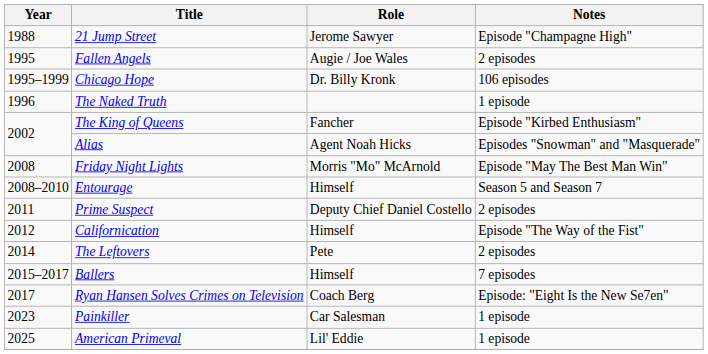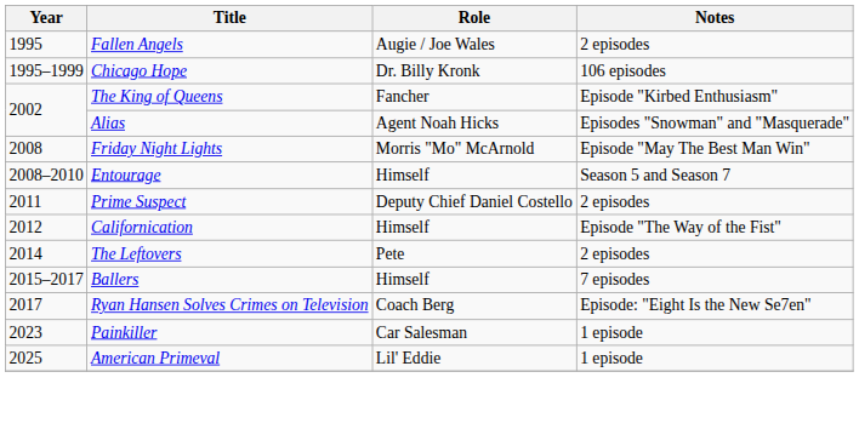 <table class="wikitable">
 <tr>
 <th>Year</th>
 <th>Title</th>
 <th>Role</th>
 <th>Notes</th>
-</tr>
-<tr>
-<td>1988</td>
-<td><em><a href='#'>21 Jump Street</a></em></td>
-<td>Jerome Sawyer</td>
-<td>Episode "Champagne High"</td>
 </tr>
 <tr>
 <td>1995</td>
 <td><em><a href='#'>Fallen Angels</a></em></td>
 <td>Augie / Joe Wales</td>
 <td>2 episodes</td>
 </tr>
 <tr>
 <td>1995–1999</td>
 <td><em><a href='#'>Chicago Hope</a></em></td>
 <td>Dr. Billy Kronk</td>
 <td>106 episodes</td>
-</tr>
-<tr>
-<td>1996</td>
-<td><em><a href='#'>The Naked Truth</a></em></td>
-<td></td>
-<td>1 episode</td>
 </tr>
 <tr>
 <td rowspan=2>2002</td>
 <td><em><a href='#'>The King of Queens</a></em></td>
 <td>Fancher</td>
 <td>Episode "Kirbed Enthusiasm"</td>
 </tr>
 <tr>
 <td><em><a href='#'>Alias</a></em></td>
 <td>Agent Noah Hicks</td>
 <td>Episodes "Snowman" and "Masquerade"</td>
 </tr>
 <tr>
 <td>2008</td>
 <td><em><a href='#'>Friday Night Lights</a></em></td>
 <td>Morris "Mo" McArnold</td>
 <td>Episode "May The Best Man Win"</td>
 </tr>
 <tr>
 <td>2008–2010</td>
 <td><em><a href='#'>Entourage</a></em></td>
 <td>Himself</td>
 <td>Season 5 and Season 7</td>
 </tr>
 <tr>
 <td>2011</td>
 <td><em><a href='#'>Prime Suspect</a></em></td>
 <td>Deputy Chief Daniel Costello</td>
 <td>2 episodes</td>
 </tr>
 <tr>
 <td>2012</td>
 <td><em><a href='#'>Californication</a></em></td>
 <td>Himself</td>
 <td>Episode "The Way of the Fist"</td>
 </tr>
 <tr>
 <td>2014</td>
 <td><em><a href='#'>The Leftovers</a></em></td>
 <td>Pete</td>
 <td>2 episodes</td>
 </tr>
 <tr>
 <td>2015–2017</td>
 <td><em><a href='#'>Ballers</a></em></td>
 <td>Himself</td>
 <td>7 episodes</td>
 </tr>
 <tr>
 <td>2017</td>
 <td><em><a href='#'>Ryan Hansen Solves Crimes on Television</a></em></td>
 <td>Coach Berg</td>
 <td>Episode: "Eight Is the New Se7en"</td>
 </tr>
 <tr>
 <td>2023</td>
 <td><em><a href='#'>Painkiller</a></em></td>
 <td>Car Salesman</td>
 <td>1 episode</td>
 </tr>
 <tr>
 <td>2025</td>
 <td><em><a href='#'>American Primeval</a></em></td>
 <td>Lil' Eddie</td>
 <td>1 episode</td>
 </tr>
 <tr>
 </tr>
 </table>
